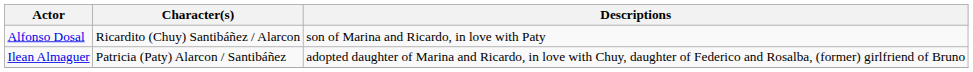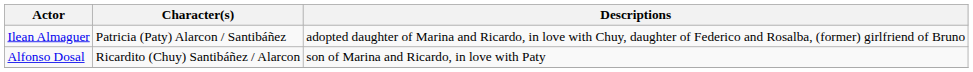 <table class="wikitable">
 <tr bgcolor="#CCCCCC">
 <th>Actor</th>
 <th>Character(s)</th>
 <th>Descriptions</th>
 </tr>
 <tr>
+<td><a href='#'>Ilean Almaguer</a></td>
+<td>Patricia (Paty)  Alarcon / Santibáñez</td>
+<td>adopted daughter of Marina and Ricardo, in love with Chuy, daughter of Federico and Rosalba, (former) girlfriend of Bruno</td>
+</tr>
+<tr>
 <td><a href='#'>Alfonso Dosal</a></td>
 <td>Ricardito (Chuy) Santibáñez / Alarcon</td>
 <td>son of Marina and Ricardo, in love with Paty</td>
 </tr>
 <tr>
-<td><a href='#'>Ilean Almaguer</a></td>
-<td>Patricia (Paty)  Alarcon / Santibáñez</td>
-<td>adopted daughter of Marina and Ricardo, in love with Chuy, daughter of Federico and Rosalba, (former) girlfriend of Bruno</td>
-</tr>
-<tr>
 </tr>
 </table>
